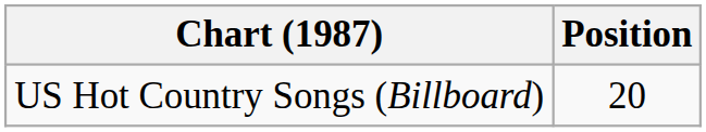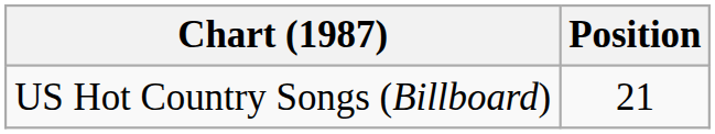 <table class="wikitable">
 <tr>
 <th>Chart (1987)</th>
 <th>Position</th>
 </tr>
 <tr>
 <td>US Hot Country Songs (<em>Billboard</em>)</td>
-<td align="center">20</td>
+<td align="center">21</td>
 </tr>
 </table>
